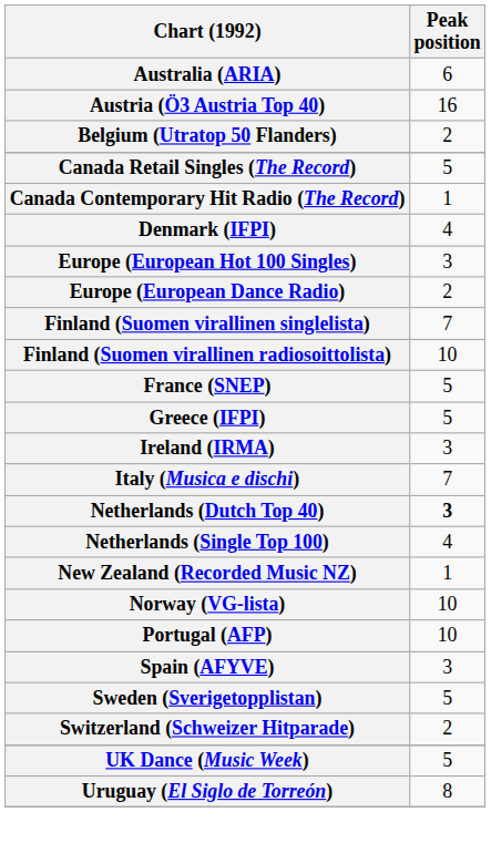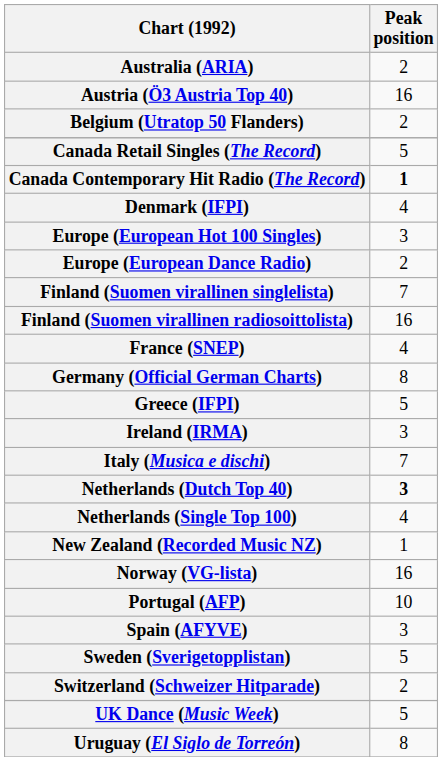 <table class="wikitable sortable plainrowheaders" style="text-align:center">
 <tr>
 <th scope="col">Chart (1992)</th>
 <th scope="col">Peak<br>position</th>
 </tr>
 <tr>
 <th scope="row">Australia (<a href='#'>ARIA</a>)</th>
-<td>6</td>
+<td>2</td>
 </tr>
 <tr>
 <th scope="row">Austria (<a href='#'>Ö3 Austria Top 40</a>)</th>
 <td>16</td>
 </tr>
 <tr>
 <th scope="row">Belgium (<a href='#'>Utratop 50</a> Flanders)</th>
 <td>2</td>
 </tr>
 <tr>
 </tr>
 <tr>
 </tr>
 <tr>
 </tr>
 <tr>
 <th scope="row">Canada Retail Singles (<em><a href='#'>The Record</a></em>)</th>
 <td>5</td>
 </tr>
 <tr>
 <th scope="row">Canada Contemporary Hit Radio (<em><a href='#'>The Record</a></em>)</th>
-<td>1</td>
+<td><strong>1</strong></td>
 </tr>
 <tr>
 <th scope="row">Denmark (<a href='#'>IFPI</a>)</th>
 <td>4</td>
 </tr>
 <tr>
 <th scope="row">Europe (<a href='#'>European Hot 100 Singles</a>)</th>
 <td>3</td>
 </tr>
 <tr>
 <th scope="row">Europe (<a href='#'>European Dance Radio</a>)</th>
 <td>2</td>
 </tr>
 <tr>
 <th scope="row">Finland (<a href='#'>Suomen virallinen singlelista</a>)</th>
 <td>7</td>
 </tr>
 <tr>
 <th scope="row">Finland (<a href='#'>Suomen virallinen radiosoittolista</a>)</th>
-<td>10</td>
+<td>16</td>
 </tr>
 <tr>
 <th scope="row">France (<a href='#'>SNEP</a>)</th>
-<td>5</td>
+<td>4</td>
+</tr>
+<tr>
+<th scope="row">Germany (<a href='#'>Official German Charts</a>)</th>
+<td>8</td>
 </tr>
 <tr>
 <th scope="row">Greece (<a href='#'>IFPI</a>)</th>
 <td>5</td>
 </tr>
 <tr>
 <th scope="row">Ireland (<a href='#'>IRMA</a>)</th>
 <td>3</td>
 </tr>
 <tr>
 <th scope="row">Italy (<em><a href='#'>Musica e dischi</a></em>)</th>
 <td>7</td>
 </tr>
 <tr>
 <th scope="row">Netherlands (<a href='#'>Dutch Top 40</a>)</th>
 <td><strong>3</strong></td>
 </tr>
 <tr>
 <th scope="row">Netherlands (<a href='#'>Single Top 100</a>)</th>
 <td>4</td>
 </tr>
 <tr>
 <th scope="row">New Zealand (<a href='#'>Recorded Music NZ</a>)</th>
 <td>1</td>
 </tr>
 <tr>
 <th scope="row">Norway (<a href='#'>VG-lista</a>)</th>
-<td>10</td>
+<td>16</td>
 </tr>
 <tr>
 <th scope="row">Portugal (<a href='#'>AFP</a>)</th>
 <td>10</td>
 </tr>
 <tr>
 <th scope="row">Spain (<a href='#'>AFYVE</a>)</th>
 <td>3</td>
 </tr>
 <tr>
 <th scope="row">Sweden (<a href='#'>Sverigetopplistan</a>)</th>
 <td>5</td>
 </tr>
 <tr>
 <th scope="row">Switzerland (<a href='#'>Schweizer Hitparade</a>)</th>
 <td>2</td>
 </tr>
 <tr>
 </tr>
 <tr>
 <th scope="row"><a href='#'>UK Dance</a> (<em><a href='#'>Music Week</a></em>)</th>
 <td>5</td>
 </tr>
 <tr>
 <th scope="row">Uruguay (<em><a href='#'>El Siglo de Torreón</a></em>)</th>
 <td>8</td>
 </tr>
 <tr>
 </tr>
 <tr>
 </tr>
 <tr>
 </tr>
 <tr>
 </tr>
 <tr>
 </tr>
 </table>
